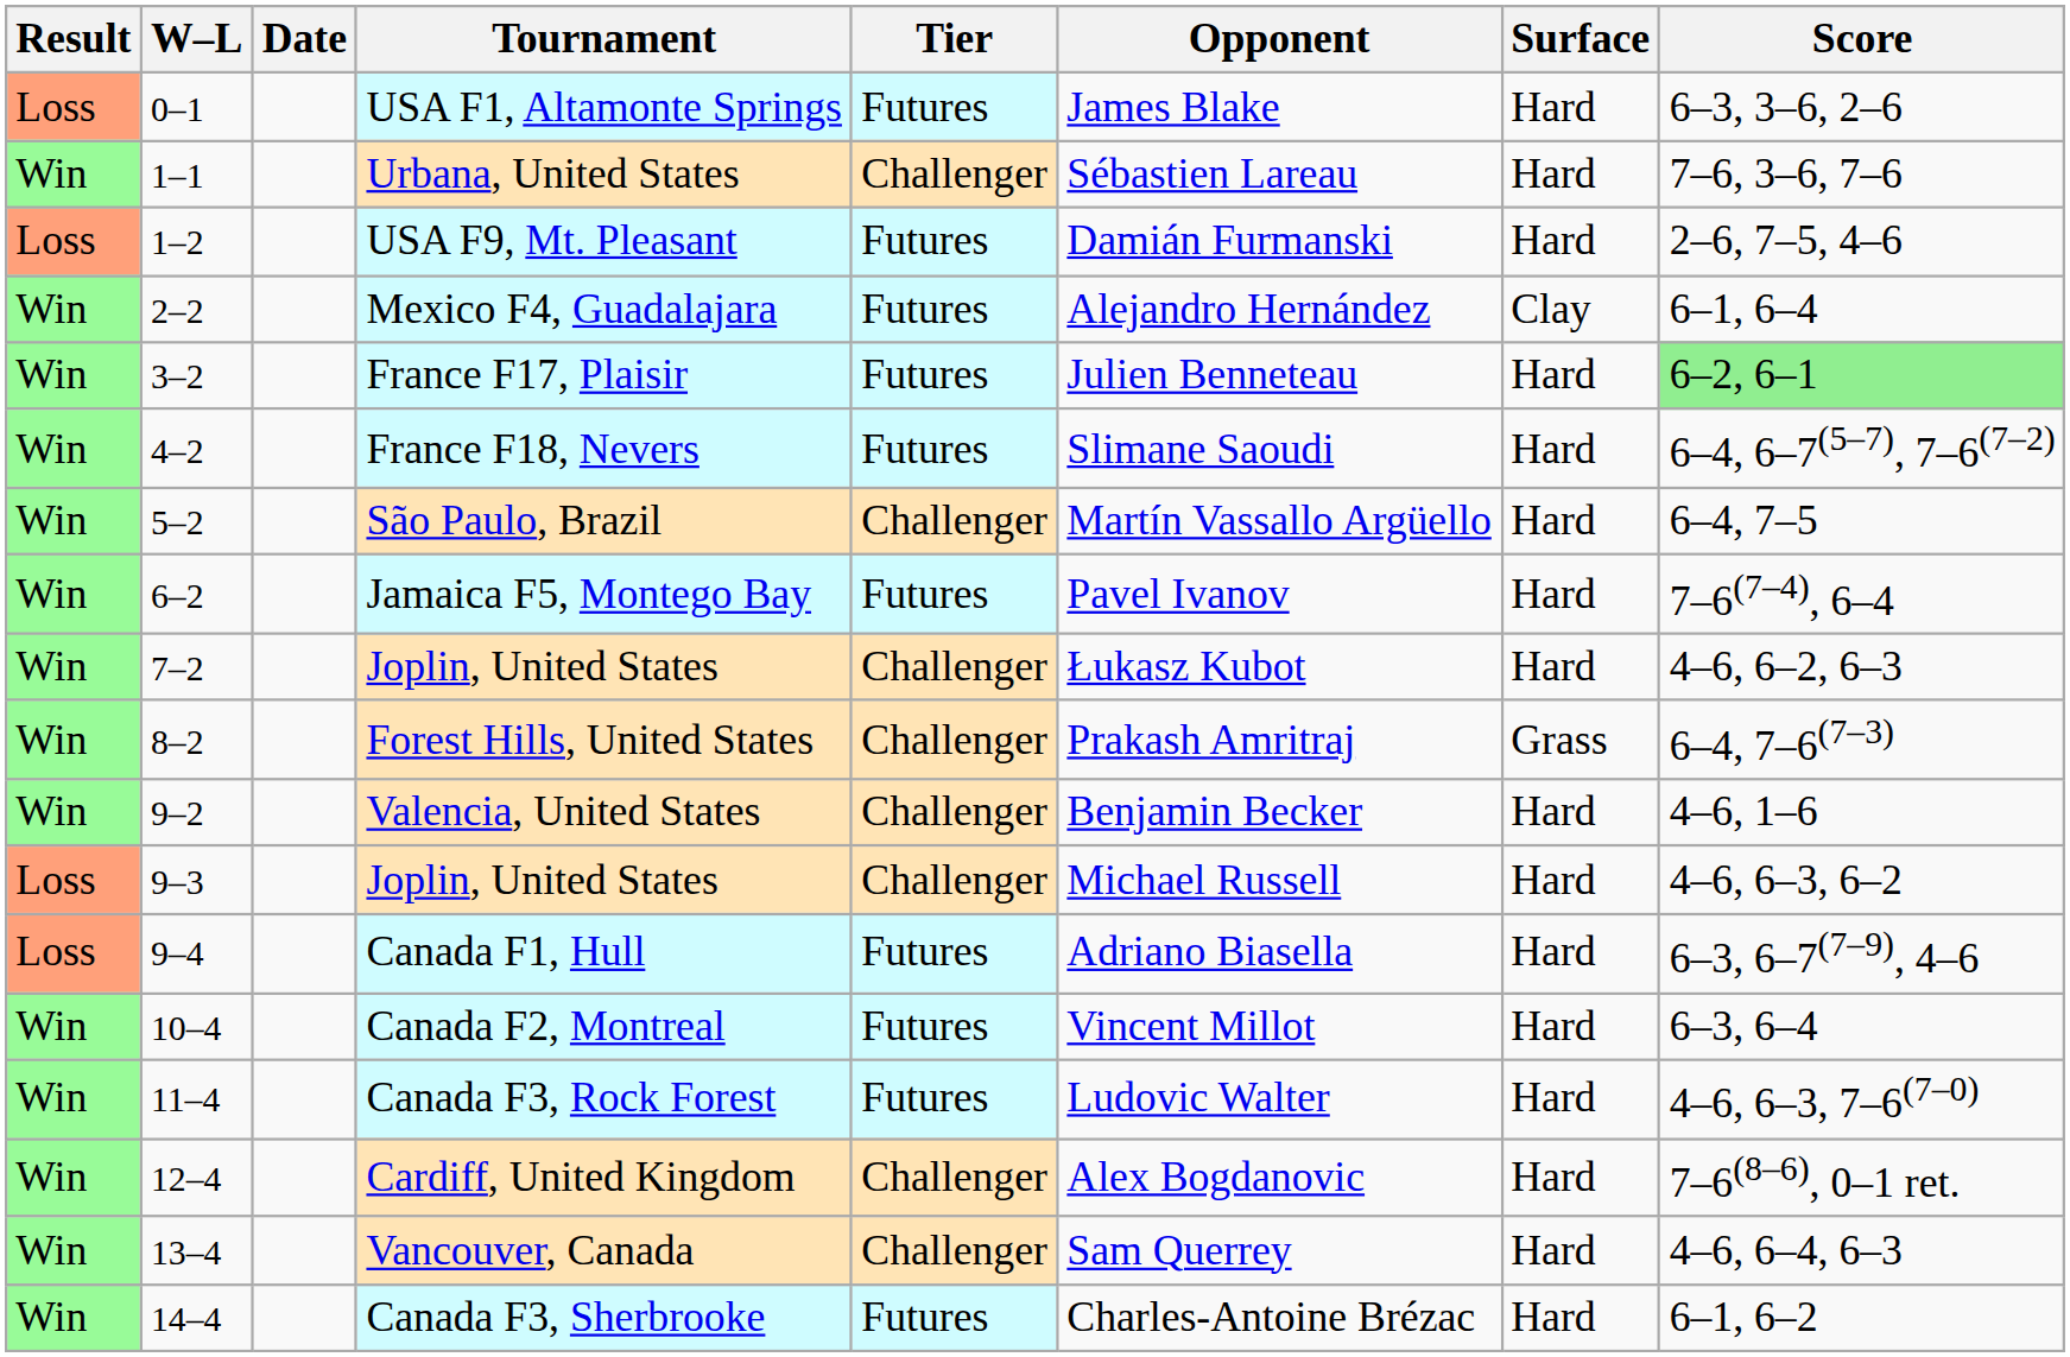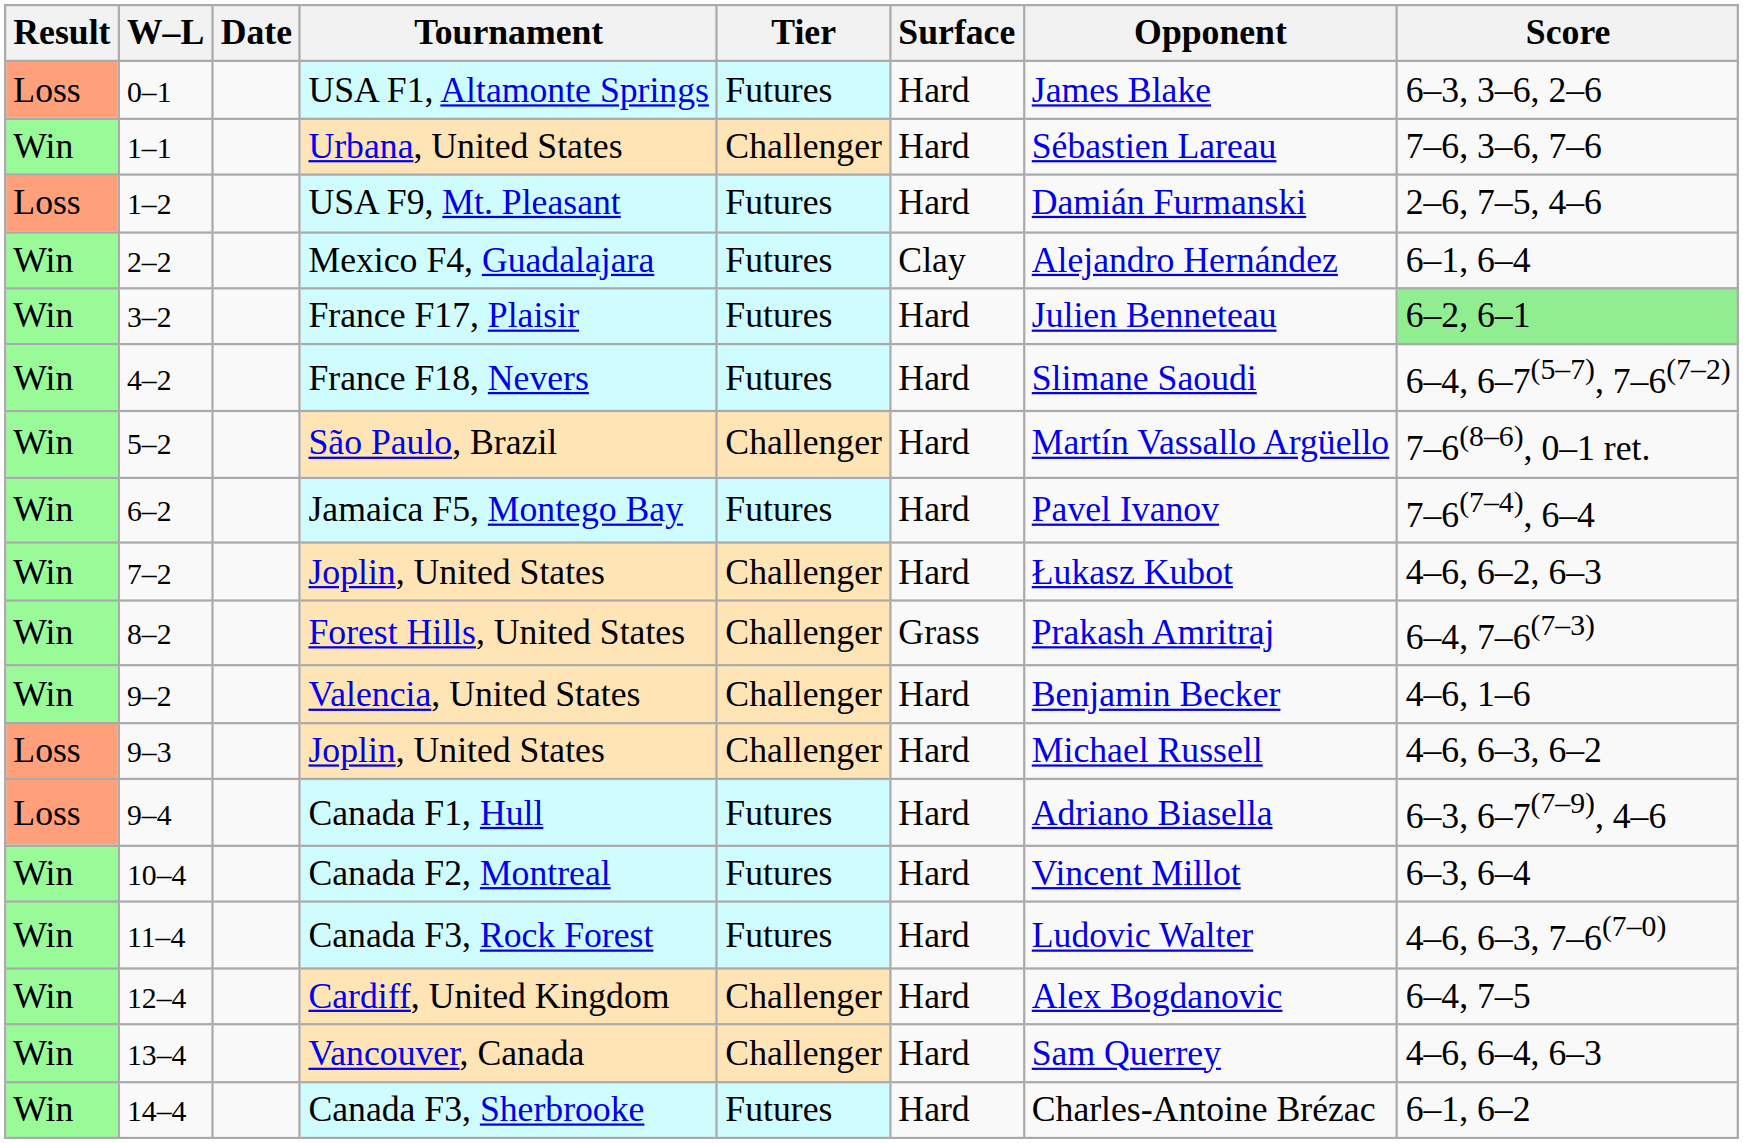 <table class="sortable wikitable">
 <tr>
 <th>Result</th>
 <th class="unsortable">W–L</th>
 <th>Date</th>
 <th>Tournament</th>
 <th>Tier</th>
+<th>Surface</th>
 <th>Opponent</th>
-<th>Surface</th>
 <th class="unsortable">Score</th>
 </tr>
 <tr>
 <td bgcolor=FFA07A>Loss</td>
 <td><small>0–1</small></td>
 <td></td>
 <td style="background:#cffcff;">USA F1, <a href='#'>Altamonte Springs</a></td>
 <td style="background:#cffcff;">Futures</td>
+<td>Hard</td>
 <td> <a href='#'>James Blake</a></td>
-<td>Hard</td>
 <td>6–3, 3–6, 2–6</td>
 </tr>
 <tr>
 <td bgcolor=98FB98>Win</td>
 <td><small>1–1</small></td>
 <td></td>
 <td style="background:moccasin;"><a href='#'>Urbana</a>, United States</td>
 <td style="background:moccasin;">Challenger</td>
+<td>Hard</td>
 <td> <a href='#'>Sébastien Lareau</a></td>
-<td>Hard</td>
 <td>7–6, 3–6, 7–6</td>
 </tr>
 <tr>
 <td bgcolor=FFA07A>Loss</td>
 <td><small>1–2</small></td>
 <td></td>
 <td style="background:#cffcff;">USA F9, <a href='#'>Mt. Pleasant</a></td>
 <td style="background:#cffcff;">Futures</td>
+<td>Hard</td>
 <td> <a href='#'>Damián Furmanski</a></td>
-<td>Hard</td>
 <td>2–6, 7–5, 4–6</td>
 </tr>
 <tr>
 <td bgcolor=98FB98>Win</td>
 <td><small>2–2</small></td>
 <td></td>
 <td style="background:#cffcff;">Mexico F4, <a href='#'>Guadalajara</a></td>
 <td style="background:#cffcff;">Futures</td>
+<td>Clay</td>
 <td> <a href='#'>Alejandro Hernández</a></td>
-<td>Clay</td>
 <td>6–1, 6–4</td>
 </tr>
 <tr>
 <td bgcolor=98FB98>Win</td>
 <td><small>3–2</small></td>
 <td></td>
 <td style="background:#cffcff;">France F17, <a href='#'>Plaisir</a></td>
 <td style="background:#cffcff;">Futures</td>
+<td>Hard</td>
 <td> <a href='#'>Julien Benneteau</a></td>
-<td>Hard</td>
 <td style="background: lightgreen;">6–2, 6–1</td>
 </tr>
 <tr>
 <td bgcolor=98FB98>Win</td>
 <td><small>4–2</small></td>
 <td></td>
 <td style="background:#cffcff;">France F18, <a href='#'>Nevers</a></td>
 <td style="background:#cffcff;">Futures</td>
+<td>Hard</td>
 <td> <a href='#'>Slimane Saoudi</a></td>
-<td>Hard</td>
 <td>6–4, 6–7<sup>(5–7)</sup>, 7–6<sup>(7–2)</sup></td>
 </tr>
 <tr>
 <td bgcolor=98FB98>Win</td>
 <td><small>5–2</small></td>
 <td></td>
 <td style="background:moccasin;"><a href='#'>São Paulo</a>, Brazil</td>
 <td style="background:moccasin;">Challenger</td>
+<td>Hard</td>
 <td> <a href='#'>Martín Vassallo Argüello</a></td>
-<td>Hard</td>
-<td>6–4, 7–5</td>
+<td>7–6<sup>(8–6)</sup>, 0–1 ret.</td>
 </tr>
 <tr>
 <td bgcolor=98FB98>Win</td>
 <td><small>6–2</small></td>
 <td></td>
 <td style="background:#cffcff;">Jamaica F5, <a href='#'>Montego Bay</a></td>
 <td style="background:#cffcff;">Futures</td>
+<td>Hard</td>
 <td> <a href='#'>Pavel Ivanov</a></td>
-<td>Hard</td>
 <td>7–6<sup>(7–4)</sup>, 6–4</td>
 </tr>
 <tr>
 <td bgcolor=98FB98>Win</td>
 <td><small>7–2</small></td>
 <td></td>
 <td style="background:moccasin;"><a href='#'>Joplin</a>, United States</td>
 <td style="background:moccasin;">Challenger</td>
+<td>Hard</td>
 <td> <a href='#'>Łukasz Kubot</a></td>
-<td>Hard</td>
 <td>4–6, 6–2, 6–3</td>
 </tr>
 <tr>
 <td bgcolor=98FB98>Win</td>
 <td><small>8–2</small></td>
 <td></td>
 <td style="background:moccasin;"><a href='#'>Forest Hills</a>, United States</td>
 <td style="background:moccasin;">Challenger</td>
+<td>Grass</td>
 <td> <a href='#'>Prakash Amritraj</a></td>
-<td>Grass</td>
 <td>6–4, 7–6<sup>(7–3)</sup></td>
 </tr>
 <tr>
 <td bgcolor=98FB98>Win</td>
 <td><small>9–2</small></td>
 <td></td>
 <td style="background:moccasin;"><a href='#'>Valencia</a>, United States</td>
 <td style="background:moccasin;">Challenger</td>
+<td>Hard</td>
 <td> <a href='#'>Benjamin Becker</a></td>
-<td>Hard</td>
 <td>4–6, 1–6</td>
 </tr>
 <tr>
 <td bgcolor=FFA07A>Loss</td>
 <td><small>9–3</small></td>
 <td></td>
 <td style="background:moccasin;"><a href='#'>Joplin</a>, United States</td>
 <td style="background:moccasin;">Challenger</td>
+<td>Hard</td>
 <td> <a href='#'>Michael Russell</a></td>
-<td>Hard</td>
 <td>4–6, 6–3, 6–2</td>
 </tr>
 <tr>
 <td bgcolor=FFA07A>Loss</td>
 <td><small>9–4</small></td>
 <td></td>
 <td style="background:#cffcff;">Canada F1, <a href='#'>Hull</a></td>
 <td style="background:#cffcff;">Futures</td>
+<td>Hard</td>
 <td> <a href='#'>Adriano Biasella</a></td>
-<td>Hard</td>
 <td>6–3, 6–7<sup>(7–9)</sup>, 4–6</td>
 </tr>
 <tr>
 <td bgcolor=98FB98>Win</td>
 <td><small>10–4</small></td>
 <td></td>
 <td style="background:#cffcff;">Canada F2, <a href='#'>Montreal</a></td>
 <td style="background:#cffcff;">Futures</td>
+<td>Hard</td>
 <td> <a href='#'>Vincent Millot</a></td>
-<td>Hard</td>
 <td>6–3, 6–4</td>
 </tr>
 <tr>
 <td bgcolor=98FB98>Win</td>
 <td><small>11–4</small></td>
 <td></td>
 <td style="background:#cffcff;">Canada F3, <a href='#'>Rock Forest</a></td>
 <td style="background:#cffcff;">Futures</td>
+<td>Hard</td>
 <td> <a href='#'>Ludovic Walter</a></td>
-<td>Hard</td>
 <td>4–6, 6–3, 7–6<sup>(7–0)</sup></td>
 </tr>
 <tr>
 <td bgcolor=98FB98>Win</td>
 <td><small>12–4</small></td>
 <td></td>
 <td style="background:moccasin;"><a href='#'>Cardiff</a>, United Kingdom</td>
 <td style="background:moccasin;">Challenger</td>
+<td>Hard</td>
 <td> <a href='#'>Alex Bogdanovic</a></td>
-<td>Hard</td>
-<td>7–6<sup>(8–6)</sup>, 0–1 ret.</td>
+<td>6–4, 7–5</td>
 </tr>
 <tr>
 <td bgcolor=98FB98>Win</td>
 <td><small>13–4</small></td>
 <td></td>
 <td style="background:moccasin;"><a href='#'>Vancouver</a>, Canada</td>
 <td style="background:moccasin;">Challenger</td>
+<td>Hard</td>
 <td> <a href='#'>Sam Querrey</a></td>
-<td>Hard</td>
 <td>4–6, 6–4, 6–3</td>
 </tr>
 <tr>
 <td bgcolor=98FB98>Win</td>
 <td><small>14–4</small></td>
 <td></td>
 <td style="background:#cffcff;">Canada F3, <a href='#'>Sherbrooke</a></td>
 <td style="background:#cffcff;">Futures</td>
+<td>Hard</td>
 <td> Charles-Antoine Brézac</td>
-<td>Hard</td>
 <td>6–1, 6–2</td>
 </tr>
 </table>
